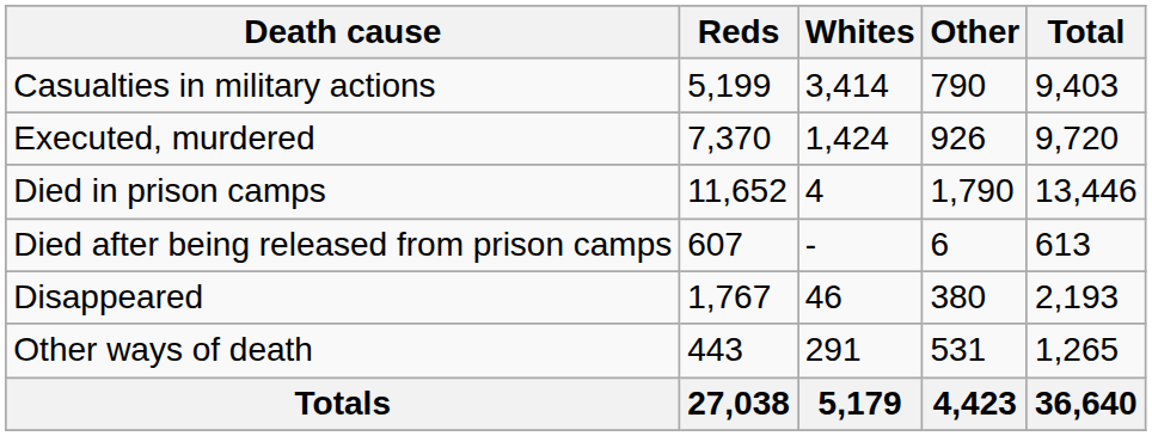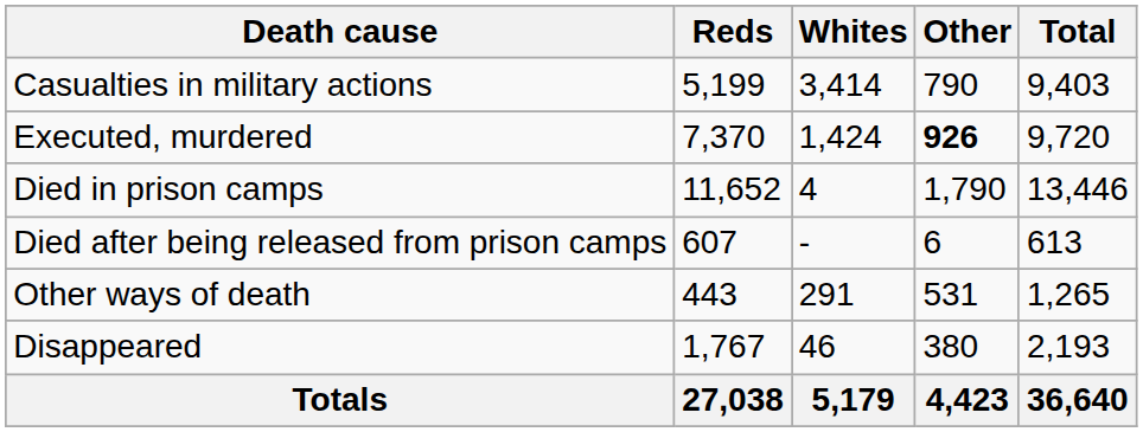 <table class="wikitable">
 <tr>
 <th>Death cause</th>
 <th>Reds</th>
 <th>Whites</th>
 <th>Other</th>
 <th>Total</th>
 </tr>
 <tr>
 <td>Casualties in military actions</td>
 <td>5,199</td>
 <td>3,414</td>
 <td>790</td>
 <td>9,403</td>
 </tr>
 <tr>
 <td>Executed, murdered</td>
 <td>7,370</td>
 <td>1,424</td>
-<td>926</td>
+<td><strong>926</strong></td>
 <td>9,720</td>
 </tr>
 <tr>
 <td>Died in prison camps</td>
 <td>11,652</td>
 <td>4</td>
 <td>1,790</td>
 <td>13,446</td>
 </tr>
 <tr>
 <td>Died after being released from prison camps</td>
 <td>607</td>
 <td>-</td>
 <td>6</td>
 <td>613</td>
 </tr>
 <tr>
+<td>Other ways of death</td>
+<td>443</td>
+<td>291</td>
+<td>531</td>
+<td>1,265</td>
+</tr>
+<tr>
 <td>Disappeared</td>
 <td>1,767</td>
 <td>46</td>
 <td>380</td>
 <td>2,193</td>
-</tr>
-<tr>
-<td>Other ways of death</td>
-<td>443</td>
-<td>291</td>
-<td>531</td>
-<td>1,265</td>
 </tr>
 <tr>
 <th>Totals</th>
 <th>27,038</th>
 <th>5,179</th>
 <th>4,423</th>
 <th>36,640</th>
 </tr>
 </table>
